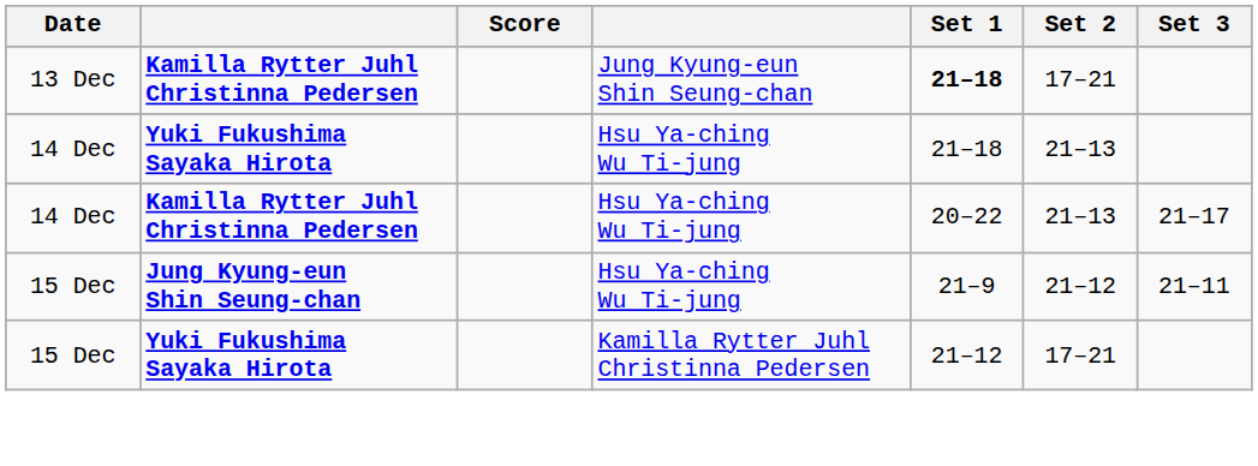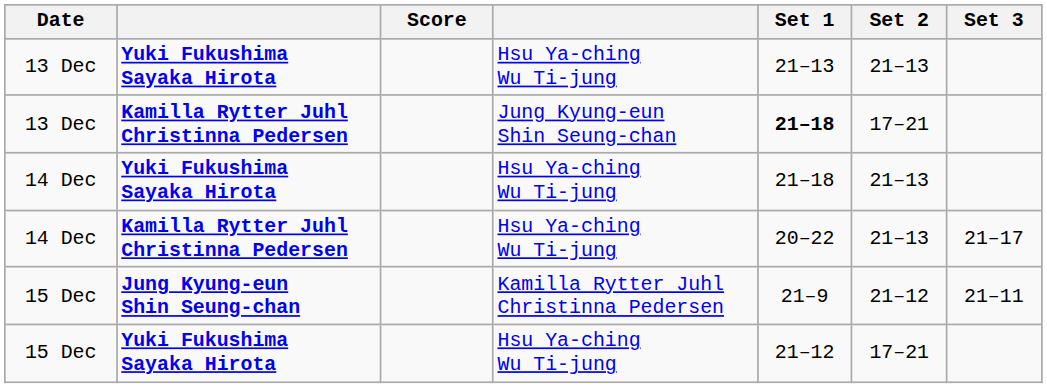 <table class="wikitable" style="text-align: center; font-size:90% ">
 <tr>
 <th width="60">Date</th>
 <th align="right" width="150"></th>
 <th width="60">Score</th>
 <th align="left" width="150"></th>
 <th width="50">Set 1</th>
 <th width="50">Set 2</th>
 <th width="50">Set 3</th>
+</tr>
+<tr>
+<td>13 Dec</td>
+<td align=left><strong> <a href='#'>Yuki Fukushima</a><br> <a href='#'>Sayaka Hirota</a></strong></td>
+<td align=center></td>
+<td align=left> <a href='#'>Hsu Ya-ching</a><br> <a href='#'>Wu Ti-jung</a></td>
+<td>21–13</td>
+<td>21–13</td>
+<td></td>
 </tr>
 <tr>
 <td>13 Dec</td>
 <td align=left><strong> <a href='#'>Kamilla Rytter Juhl</a><br> <a href='#'>Christinna Pedersen</a></strong></td>
 <td align=center></td>
 <td align=left> <a href='#'>Jung Kyung-eun</a><br> <a href='#'>Shin Seung-chan</a></td>
 <td><strong>21–18</strong></td>
 <td>17–21</td>
 <td></td>
 </tr>
 <tr>
 <td>14 Dec</td>
 <td align=left><strong> <a href='#'>Yuki Fukushima</a><br> <a href='#'>Sayaka Hirota</a></strong></td>
 <td align=center></td>
 <td align=left> <a href='#'>Hsu Ya-ching</a><br> <a href='#'>Wu Ti-jung</a></td>
 <td>21–18</td>
 <td>21–13</td>
 <td></td>
 </tr>
 <tr>
 <td>14 Dec</td>
 <td align=left><strong> <a href='#'>Kamilla Rytter Juhl</a><br> <a href='#'>Christinna Pedersen</a></strong></td>
 <td align=center></td>
 <td align=left> <a href='#'>Hsu Ya-ching</a><br> <a href='#'>Wu Ti-jung</a></td>
 <td>20–22</td>
 <td>21–13</td>
 <td>21–17</td>
 </tr>
 <tr>
 <td>15 Dec</td>
 <td align=left><strong> <a href='#'>Jung Kyung-eun</a><br> <a href='#'>Shin Seung-chan</a></strong></td>
 <td align=center></td>
-<td align=left> <a href='#'>Hsu Ya-ching</a><br> <a href='#'>Wu Ti-jung</a></td>
+<td align=left> <a href='#'>Kamilla Rytter Juhl</a><br> <a href='#'>Christinna Pedersen</a></td>
 <td>21–9</td>
 <td>21–12</td>
 <td>21–11</td>
 </tr>
 <tr>
 <td>15 Dec</td>
 <td align=left><strong> <a href='#'>Yuki Fukushima</a><br> <a href='#'>Sayaka Hirota</a></strong></td>
 <td align=center></td>
-<td align=left> <a href='#'>Kamilla Rytter Juhl</a><br> <a href='#'>Christinna Pedersen</a></td>
+<td align=left> <a href='#'>Hsu Ya-ching</a><br> <a href='#'>Wu Ti-jung</a></td>
 <td>21–12</td>
 <td>17–21</td>
 <td></td>
 </tr>
 </table>
